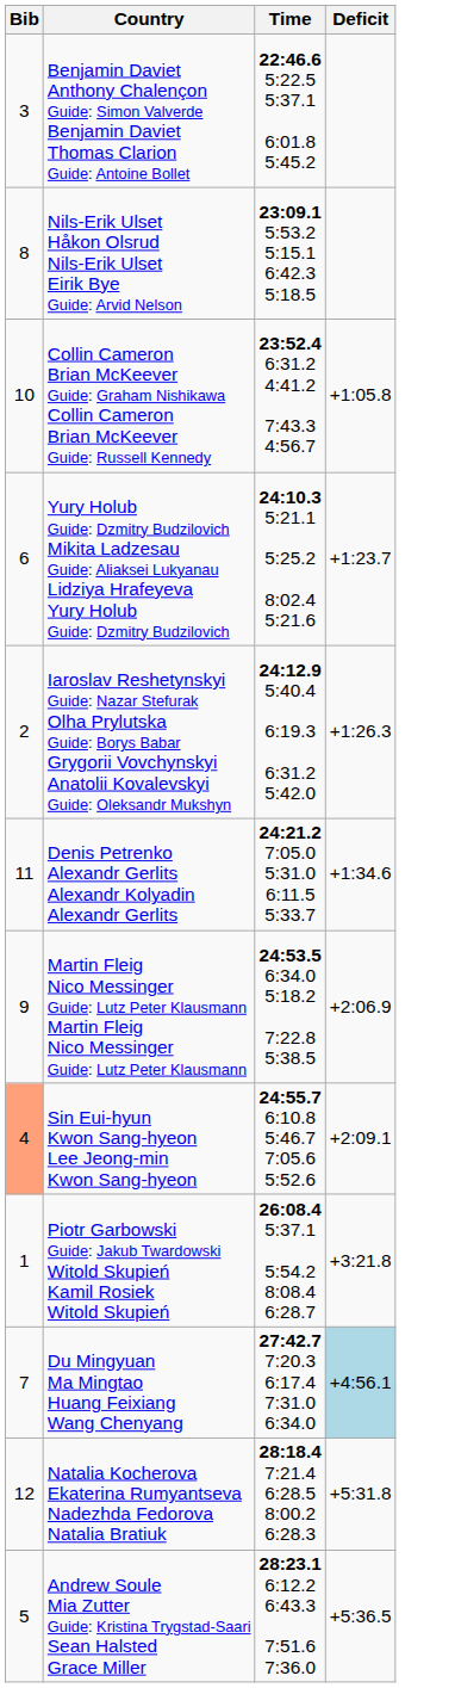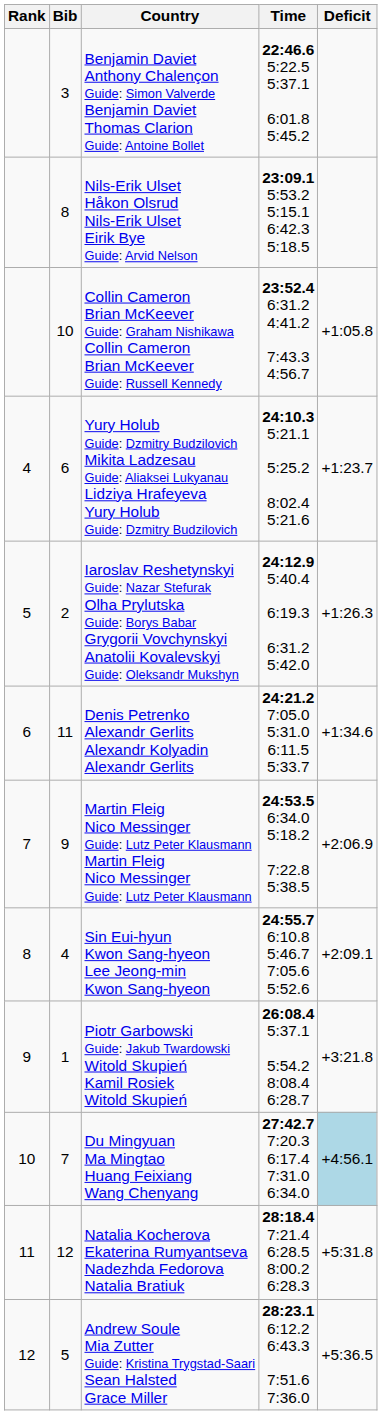 <table class="wikitable sortable" style="text-align:center">
 <tr>
+<th>Rank</th>
 <th>Bib</th>
 <th>Country</th>
 <th>Time</th>
 <th>Deficit</th>
 </tr>
 <tr>
+<td></td>
 <td>3</td>
 <td align=left><br><a href='#'>Benjamin Daviet</a><br><a href='#'>Anthony Chalençon</a><br><small><a href='#'>Guide</a>: <a href='#'>Simon Valverde</a></small><br><a href='#'>Benjamin Daviet</a><br><a href='#'>Thomas Clarion</a><br><small><a href='#'>Guide</a>: <a href='#'>Antoine Bollet</a></small></td>
 <td><strong>22:46.6</strong><br>5:22.5<br>5:37.1<br><br>6:01.8<br>5:45.2<br></td>
 <td></td>
 </tr>
 <tr>
+<td></td>
 <td>8</td>
 <td align=left><br><a href='#'>Nils-Erik Ulset</a><br><a href='#'>Håkon Olsrud</a><br><a href='#'>Nils-Erik Ulset</a><br><a href='#'>Eirik Bye</a><br><small><a href='#'>Guide</a>: <a href='#'>Arvid Nelson</a></small></td>
 <td><strong>23:09.1</strong><br>5:53.2<br>5:15.1<br>6:42.3<br>5:18.5<br></td>
 <td></td>
 </tr>
 <tr>
+<td></td>
 <td>10</td>
 <td align=left><br><a href='#'>Collin Cameron</a><br><a href='#'>Brian McKeever</a><br><small><a href='#'>Guide</a>: <a href='#'>Graham Nishikawa</a></small><br><a href='#'>Collin Cameron</a><br><a href='#'>Brian McKeever</a><small><br><a href='#'>Guide</a>: <a href='#'>Russell Kennedy</a></small></td>
 <td><strong>23:52.4</strong><br>6:31.2<br>4:41.2<br><br>7:43.3<br>4:56.7<br></td>
 <td>+1:05.8</td>
 </tr>
 <tr>
+<td>4</td>
 <td>6</td>
 <td align=left><br><a href='#'>Yury Holub</a><br><small><a href='#'>Guide</a>: <a href='#'>Dzmitry Budzilovich</a></small><br><a href='#'>Mikita Ladzesau</a><br><small><a href='#'>Guide</a>: <a href='#'>Aliaksei Lukyanau</a></small><br><a href='#'>Lidziya Hrafeyeva</a><br><a href='#'>Yury Holub</a><br><small><a href='#'>Guide</a>: <a href='#'>Dzmitry Budzilovich</a></small></td>
 <td><strong>24:10.3</strong><br>5:21.1<br><br>5:25.2<br><br>8:02.4<br>5:21.6<br></td>
 <td>+1:23.7</td>
 </tr>
 <tr>
+<td>5</td>
 <td>2</td>
 <td align=left><br><a href='#'>Iaroslav Reshetynskyi</a><br><small><a href='#'>Guide</a>: <a href='#'>Nazar Stefurak</a></small><br><a href='#'>Olha Prylutska</a><br><small><a href='#'>Guide</a>: <a href='#'>Borys Babar</a></small><br><a href='#'>Grygorii Vovchynskyi</a><br><a href='#'>Anatolii Kovalevskyi</a><br><small><a href='#'>Guide</a>: <a href='#'>Oleksandr Mukshyn</a></small></td>
 <td><strong>24:12.9</strong><br>5:40.4<br><br>6:19.3<br><br>6:31.2<br>5:42.0<br></td>
 <td>+1:26.3</td>
 </tr>
 <tr>
+<td>6</td>
 <td>11</td>
 <td align=left><br><a href='#'>Denis Petrenko</a><br><a href='#'>Alexandr Gerlits</a><br><a href='#'>Alexandr Kolyadin</a><br><a href='#'>Alexandr Gerlits</a></td>
 <td><strong>24:21.2</strong><br>7:05.0<br>5:31.0<br>6:11.5<br>5:33.7</td>
 <td>+1:34.6</td>
 </tr>
 <tr>
+<td>7</td>
 <td>9</td>
 <td align=left><br><a href='#'>Martin Fleig</a><br><a href='#'>Nico Messinger</a><br><small><a href='#'>Guide</a>: <a href='#'>Lutz Peter Klausmann</a></small><br><a href='#'>Martin Fleig</a><br><a href='#'>Nico Messinger</a><br><small><a href='#'>Guide</a>: <a href='#'>Lutz Peter Klausmann</a></small></td>
 <td><strong>24:53.5</strong><br>6:34.0<br>5:18.2<br><br>7:22.8<br>5:38.5<br></td>
 <td>+2:06.9</td>
 </tr>
 <tr>
-<td style="background: lightsalmon;">4</td>
+<td>8</td>
+<td>4</td>
 <td align=left><br><a href='#'>Sin Eui-hyun</a><br><a href='#'>Kwon Sang-hyeon</a><br><a href='#'>Lee Jeong-min</a><br><a href='#'>Kwon Sang-hyeon</a></td>
 <td><strong>24:55.7</strong><br>6:10.8<br>5:46.7<br>7:05.6<br>5:52.6</td>
 <td>+2:09.1</td>
 </tr>
 <tr>
+<td>9</td>
 <td>1</td>
 <td align=left><br><a href='#'>Piotr Garbowski</a><br><small><a href='#'>Guide</a>: <a href='#'>Jakub Twardowski</a></small><br><a href='#'>Witold Skupień</a><br><a href='#'>Kamil Rosiek</a><br><a href='#'>Witold Skupień</a></td>
 <td><strong>26:08.4</strong><br>5:37.1<br><br>5:54.2<br>8:08.4<br>6:28.7</td>
 <td>+3:21.8</td>
 </tr>
 <tr>
+<td>10</td>
 <td>7</td>
 <td align=left><br><a href='#'>Du Mingyuan</a><br><a href='#'>Ma Mingtao</a><br><a href='#'>Huang Feixiang</a><br><a href='#'>Wang Chenyang</a></td>
 <td><strong>27:42.7</strong><br>7:20.3<br>6:17.4<br>7:31.0<br>6:34.0</td>
 <td style="background: lightblue;">+4:56.1</td>
 </tr>
 <tr>
+<td>11</td>
 <td>12</td>
 <td align=left><br><a href='#'>Natalia Kocherova</a><br><a href='#'>Ekaterina Rumyantseva</a><br><a href='#'>Nadezhda Fedorova</a><br><a href='#'>Natalia Bratiuk</a></td>
 <td><strong>28:18.4</strong><br>7:21.4<br>6:28.5<br>8:00.2<br>6:28.3</td>
 <td>+5:31.8</td>
 </tr>
 <tr>
+<td>12</td>
 <td>5</td>
 <td align=left><br><a href='#'>Andrew Soule</a><br><a href='#'>Mia Zutter</a><br><small><a href='#'>Guide</a>: <a href='#'>Kristina Trygstad-Saari</a></small><br><a href='#'>Sean Halsted</a><br><a href='#'>Grace Miller</a></td>
 <td><strong>28:23.1</strong><br>6:12.2<br>6:43.3<br><br>7:51.6<br>7:36.0</td>
 <td>+5:36.5</td>
 </tr>
 </table>
